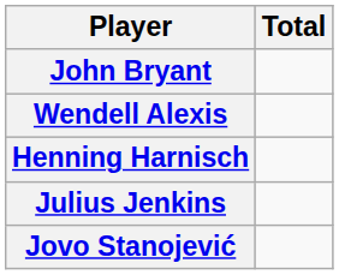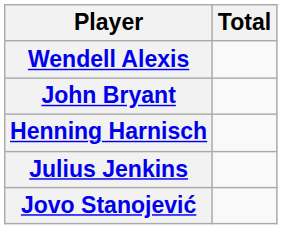 <table class="sortable wikitable plainrowheaders">
 <tr>
 <th scope="col">Player</th>
 <th scope="col">Total</th>
 </tr>
 <tr>
-<th scope="row"><a href='#'>John Bryant</a></th>
+<th scope="row"><a href='#'>Wendell Alexis</a></th>
 <td style="text-align:center;"></td>
 </tr>
 <tr>
-<th scope="row"><a href='#'>Wendell Alexis</a></th>
+<th scope="row"><a href='#'>John Bryant</a></th>
 <td style="text-align:center;"></td>
 </tr>
 <tr>
 <th scope="row"><a href='#'>Henning Harnisch</a></th>
 <td style="text-align:center;"></td>
 </tr>
 <tr>
 <th scope="row"><a href='#'>Julius Jenkins</a></th>
 <td style="text-align:center;"></td>
 </tr>
 <tr>
 <th scope="row"><a href='#'>Jovo Stanojević</a></th>
 <td style="text-align:center;"></td>
 </tr>
 </table>
